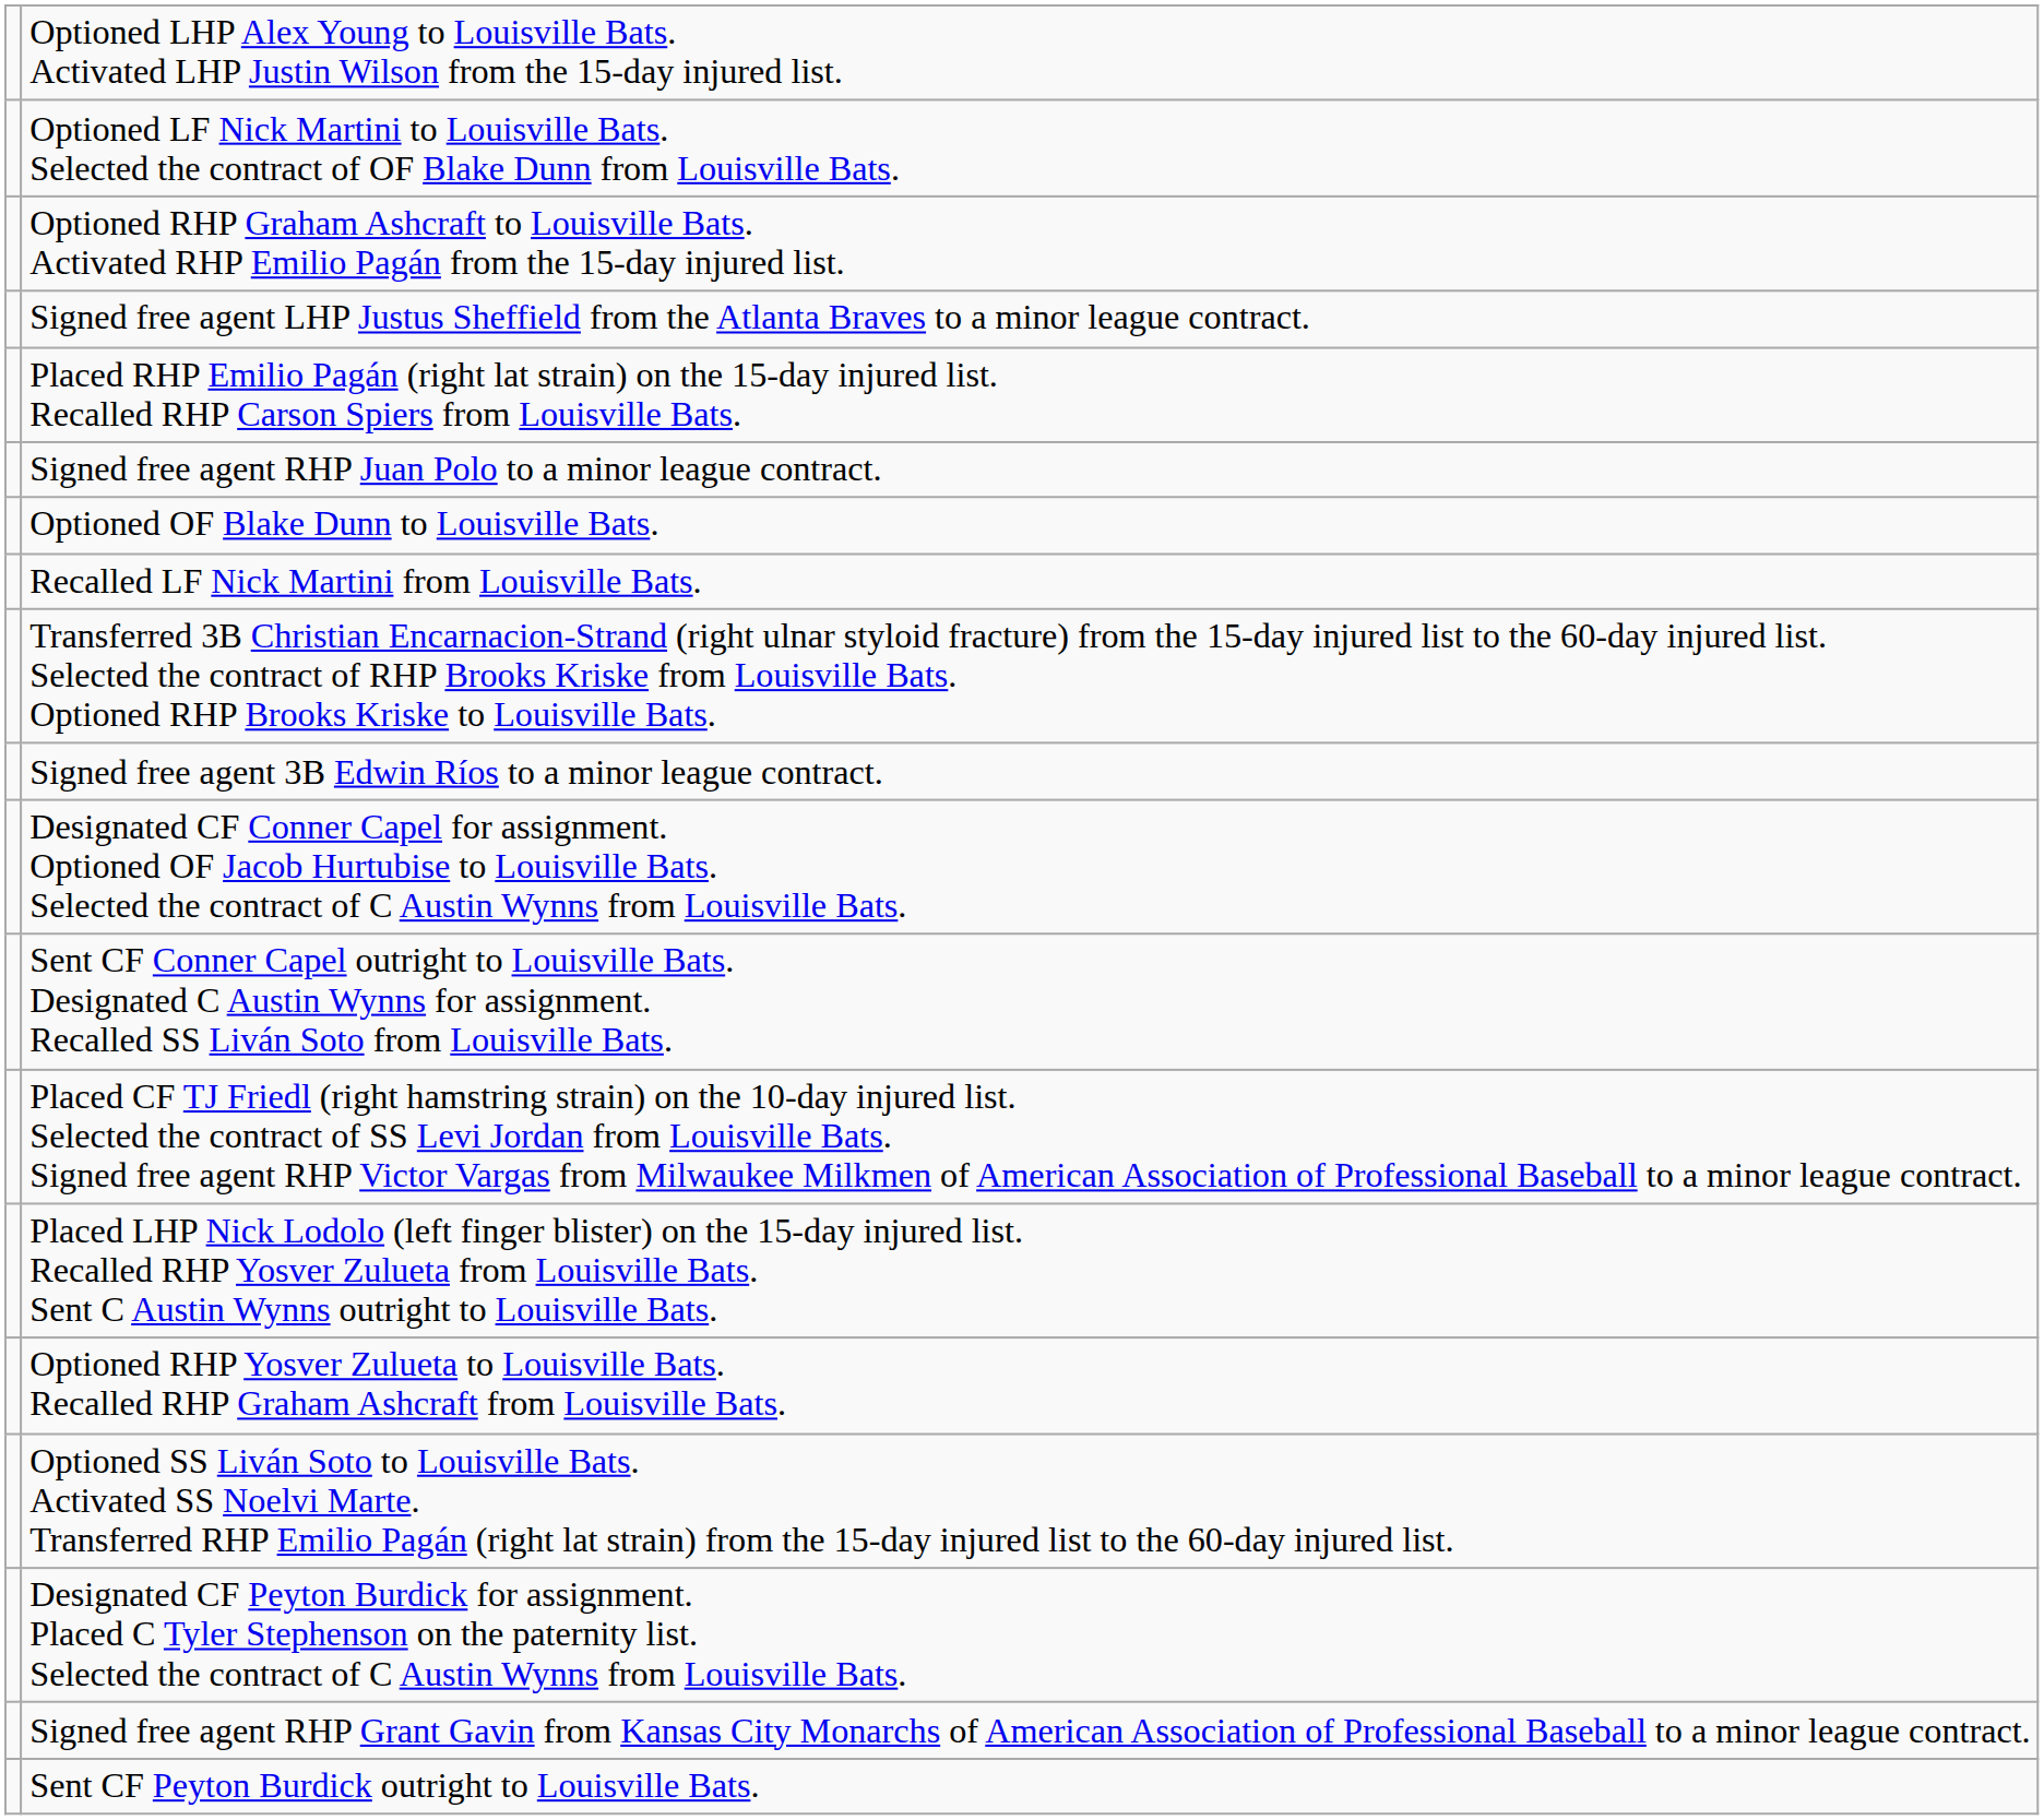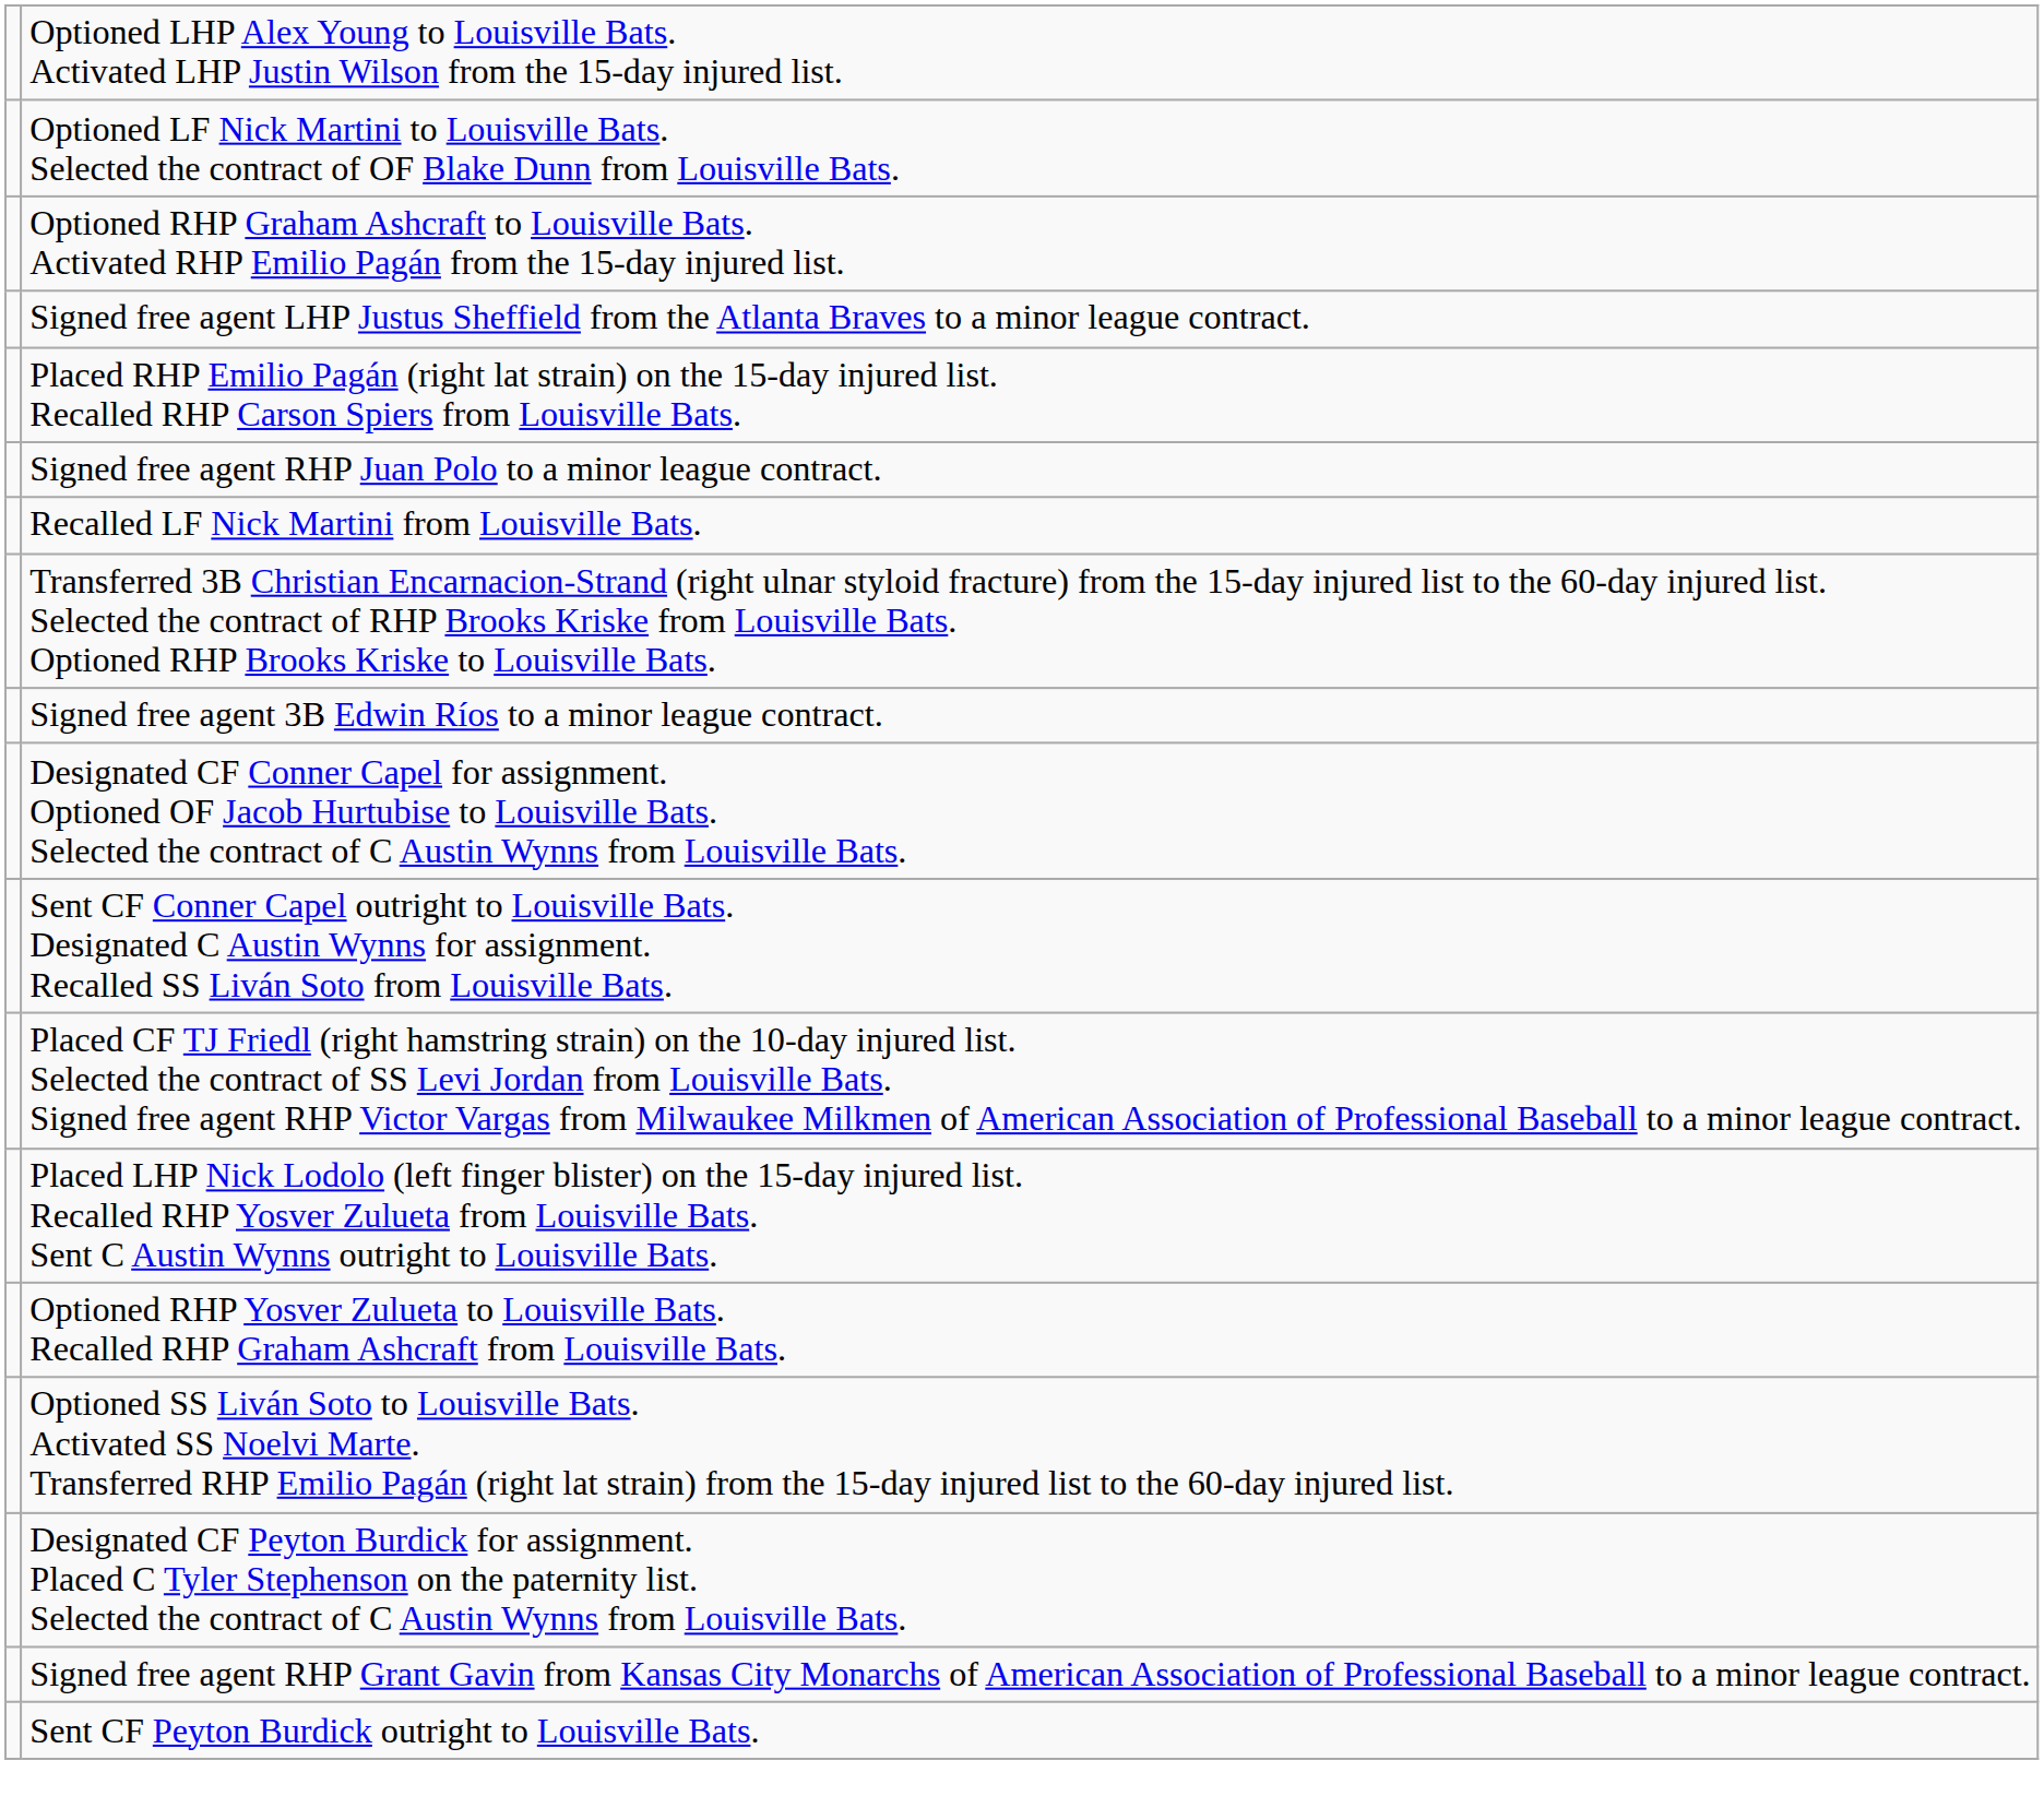 <table class="wikitable">
 <tr>
 <td></td>
 <td>Optioned LHP <a href='#'>Alex Young</a> to <a href='#'>Louisville Bats</a>. <br> Activated LHP <a href='#'>Justin Wilson</a> from the 15-day injured list.</td>
 </tr>
 <tr>
 <td></td>
 <td>Optioned LF <a href='#'>Nick Martini</a> to <a href='#'>Louisville Bats</a>. <br> Selected the contract of OF <a href='#'>Blake Dunn</a> from <a href='#'>Louisville Bats</a>.</td>
 </tr>
 <tr>
 <td></td>
 <td>Optioned RHP <a href='#'>Graham Ashcraft</a> to <a href='#'>Louisville Bats</a>. <br> Activated RHP <a href='#'>Emilio Pagán</a> from the 15-day injured list.</td>
 </tr>
 <tr>
 <td></td>
 <td>Signed free agent LHP <a href='#'>Justus Sheffield</a> from the <a href='#'>Atlanta Braves</a> to a minor league contract.</td>
 </tr>
 <tr>
 <td></td>
 <td>Placed RHP <a href='#'>Emilio Pagán</a> (right lat strain) on the 15-day injured list. <br> Recalled RHP <a href='#'>Carson Spiers</a> from <a href='#'>Louisville Bats</a>.</td>
 </tr>
 <tr>
 <td></td>
 <td>Signed free agent RHP <a href='#'>Juan Polo</a> to a minor league contract.</td>
-</tr>
-<tr>
-<td></td>
-<td>Optioned OF <a href='#'>Blake Dunn</a> to <a href='#'>Louisville Bats</a>.</td>
 </tr>
 <tr>
 <td></td>
 <td>Recalled LF <a href='#'>Nick Martini</a> from <a href='#'>Louisville Bats</a>.</td>
 </tr>
 <tr>
 <td></td>
 <td>Transferred 3B <a href='#'>Christian Encarnacion-Strand</a> (right ulnar styloid fracture) from the 15-day injured list to the 60-day injured list. <br> Selected the contract of RHP <a href='#'>Brooks Kriske</a> from <a href='#'>Louisville Bats</a>. <br> Optioned RHP <a href='#'>Brooks Kriske</a> to <a href='#'>Louisville Bats</a>.</td>
 </tr>
 <tr>
 <td></td>
 <td>Signed free agent 3B <a href='#'>Edwin Ríos</a> to a minor league contract.</td>
 </tr>
 <tr>
 <td></td>
 <td>Designated CF <a href='#'>Conner Capel</a> for assignment. <br> Optioned OF <a href='#'>Jacob Hurtubise</a> to <a href='#'>Louisville Bats</a>. <br> Selected the contract of C <a href='#'>Austin Wynns</a> from <a href='#'>Louisville Bats</a>.</td>
 </tr>
 <tr>
 <td></td>
 <td>Sent CF <a href='#'>Conner Capel</a> outright to <a href='#'>Louisville Bats</a>. <br> Designated C <a href='#'>Austin Wynns</a> for assignment. <br> Recalled SS <a href='#'>Liván Soto</a> from <a href='#'>Louisville Bats</a>.</td>
 </tr>
 <tr>
 <td></td>
 <td>Placed CF <a href='#'>TJ Friedl</a> (right hamstring strain) on the 10-day injured list. <br> Selected the contract of SS <a href='#'>Levi Jordan</a> from <a href='#'>Louisville Bats</a>. <br> Signed free agent RHP <a href='#'>Victor Vargas</a> from <a href='#'>Milwaukee Milkmen</a> of <a href='#'>American Association of Professional Baseball</a> to a minor league contract.</td>
 </tr>
 <tr>
 <td></td>
 <td>Placed LHP <a href='#'>Nick Lodolo</a> (left finger blister) on the 15-day injured list. <br> Recalled RHP <a href='#'>Yosver Zulueta</a> from <a href='#'>Louisville Bats</a>. <br> Sent C <a href='#'>Austin Wynns</a> outright to <a href='#'>Louisville Bats</a>.</td>
 </tr>
 <tr>
 <td></td>
 <td>Optioned RHP <a href='#'>Yosver Zulueta</a> to <a href='#'>Louisville Bats</a>. <br> Recalled RHP <a href='#'>Graham Ashcraft</a> from <a href='#'>Louisville Bats</a>.</td>
 </tr>
 <tr>
 <td></td>
 <td>Optioned SS <a href='#'>Liván Soto</a> to <a href='#'>Louisville Bats</a>. <br> Activated SS <a href='#'>Noelvi Marte</a>. <br> Transferred RHP <a href='#'>Emilio Pagán</a> (right lat strain) from the 15-day injured list to the 60-day injured list.</td>
 </tr>
 <tr>
 <td></td>
 <td>Designated CF <a href='#'>Peyton Burdick</a> for assignment. <br> Placed C <a href='#'>Tyler Stephenson</a> on the paternity list. <br> Selected the contract of C <a href='#'>Austin Wynns</a> from <a href='#'>Louisville Bats</a>.</td>
 </tr>
 <tr>
 <td></td>
 <td>Signed free agent RHP <a href='#'>Grant Gavin</a> from <a href='#'>Kansas City Monarchs</a> of <a href='#'>American Association of Professional Baseball</a> to a minor league contract.</td>
 </tr>
 <tr>
 <td></td>
 <td>Sent CF <a href='#'>Peyton Burdick</a> outright to <a href='#'>Louisville Bats</a>.</td>
 </tr>
 </table>
